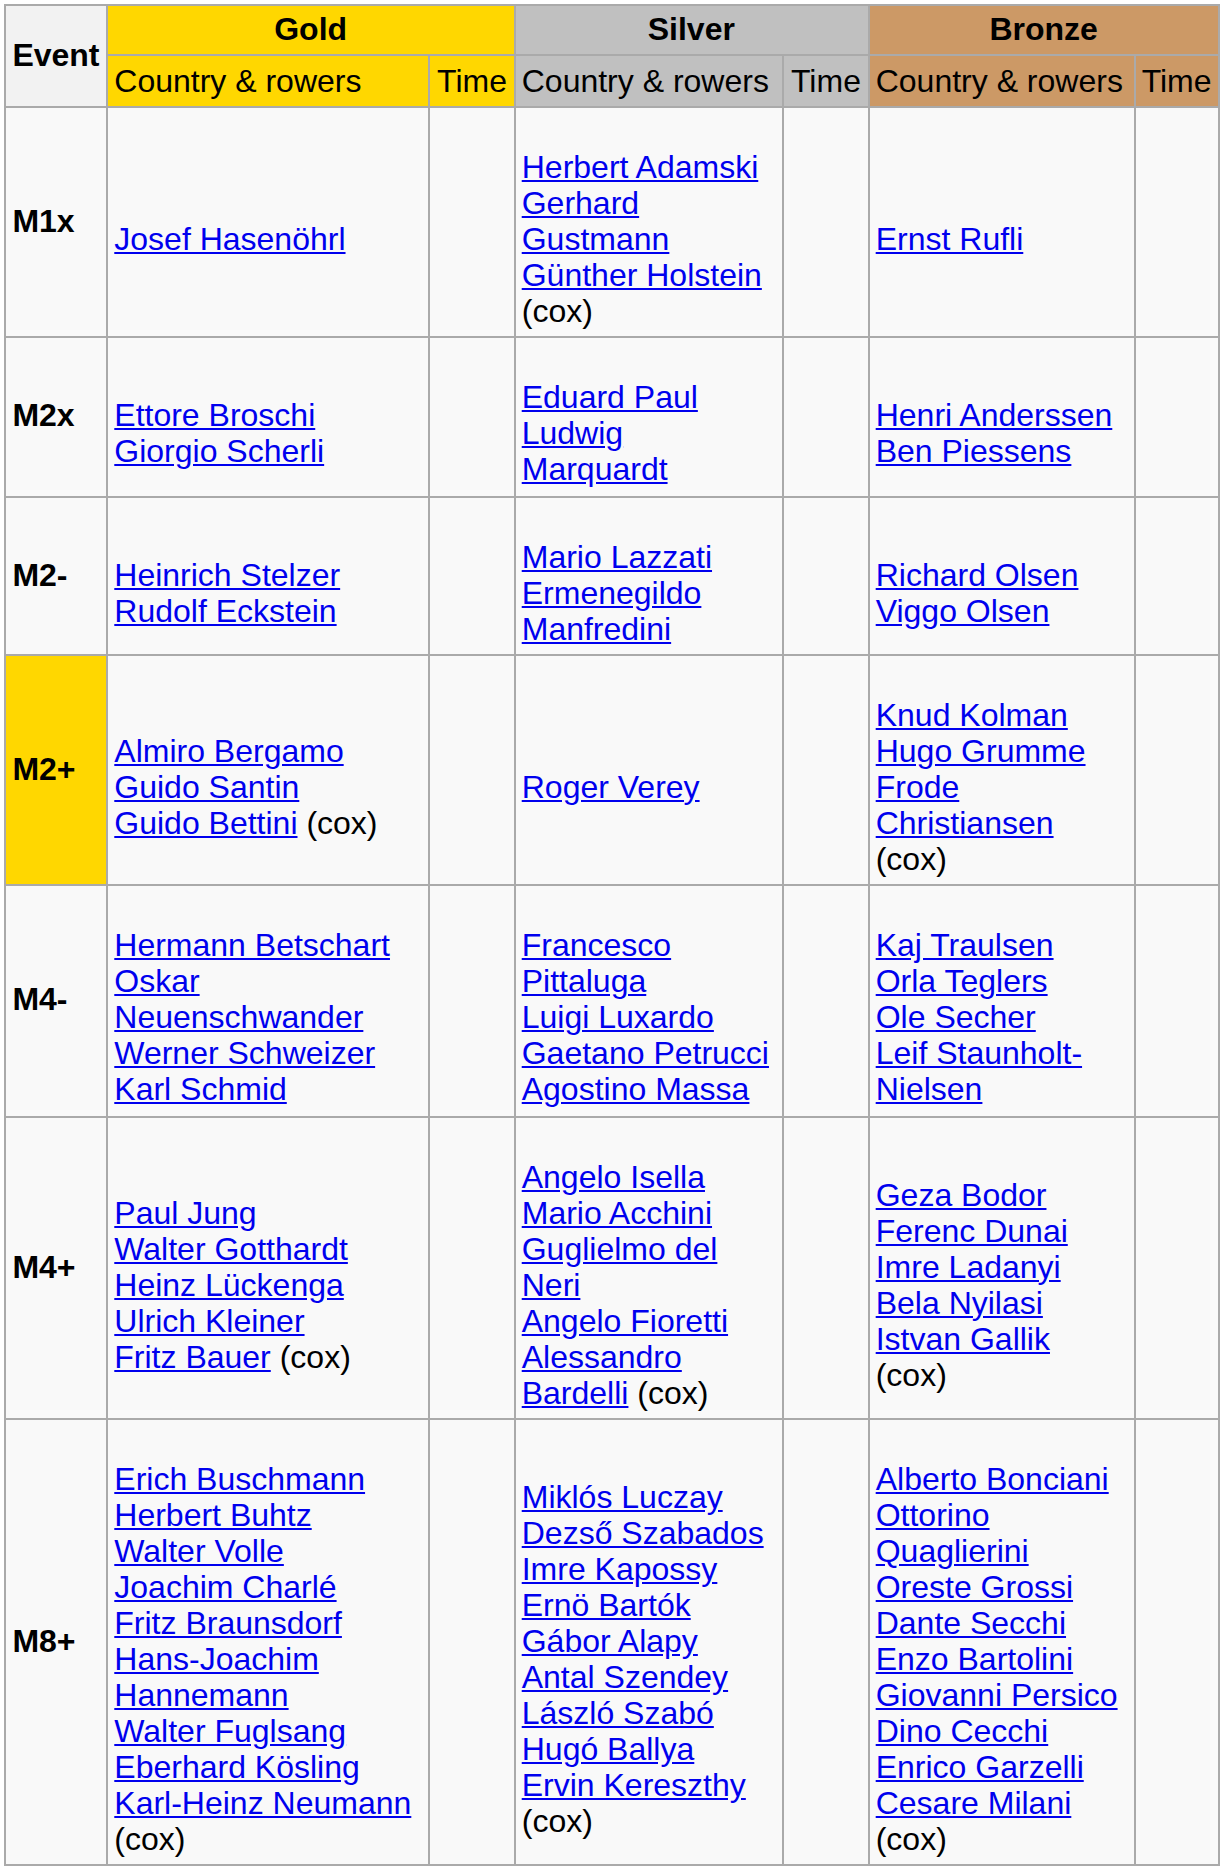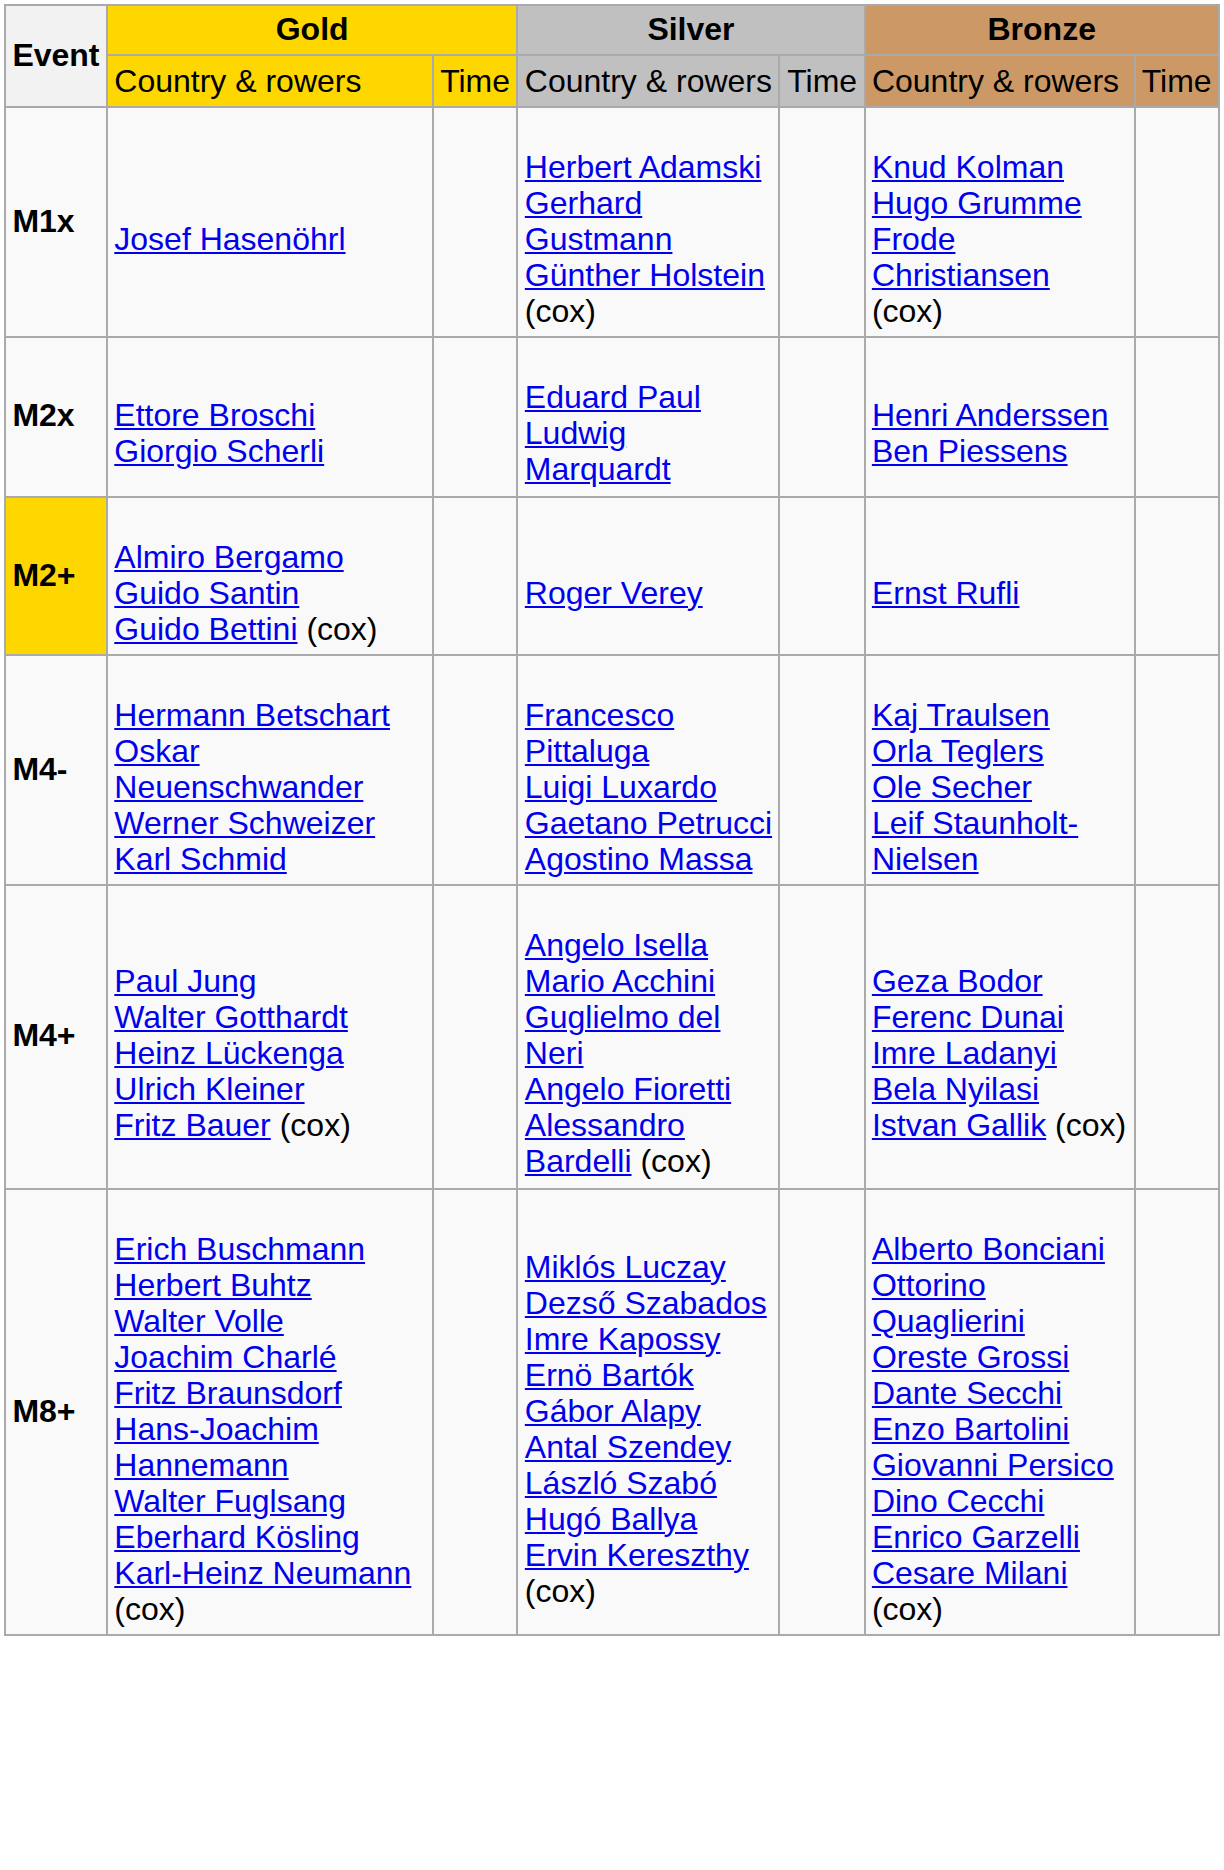 <table class="wikitable">
 <tr>
 <th rowspan="2">Event</th>
 <th colspan="2" style="background:gold;">Gold</th>
 <th colspan="2" style="background:silver;">Silver</th>
 <th colspan="2" style="background:#c96;">Bronze</th>
 </tr>
 <tr>
 <td style="background:gold;">Country & rowers</td>
 <td style="background:gold;">Time</td>
 <td style="background:silver;">Country & rowers</td>
 <td style="background:silver;">Time</td>
 <td style="background:#c96;">Country & rowers</td>
 <td style="background:#c96;">Time</td>
 </tr>
 <tr>
 <td><strong>M1x</strong></td>
 <td> <br> <a href='#'>Josef Hasenöhrl</a></td>
 <td></td>
 <td> <br> <a href='#'>Herbert Adamski</a> <br> <a href='#'>Gerhard Gustmann</a> <br> <a href='#'>Günther Holstein</a> (cox)</td>
 <td></td>
-<td> <br> <a href='#'>Ernst Rufli</a></td>
+<td> <br> <a href='#'>Knud Kolman</a> <br> <a href='#'>Hugo Grumme</a> <br> <a href='#'>Frode Christiansen</a> (cox)</td>
 <td></td>
 </tr>
 <tr>
 <td><strong>M2x</strong></td>
 <td> <br> <a href='#'>Ettore Broschi</a> <br> <a href='#'>Giorgio Scherli</a></td>
 <td></td>
 <td> <br> <a href='#'>Eduard Paul</a> <br> <a href='#'>Ludwig Marquardt</a></td>
 <td></td>
 <td> <br> <a href='#'>Henri Anderssen</a> <br> <a href='#'>Ben Piessens</a></td>
 <td></td>
 </tr>
 <tr>
-<td><strong>M2-</strong></td>
-<td> <br> <a href='#'>Heinrich Stelzer</a> <br> <a href='#'>Rudolf Eckstein</a></td>
-<td></td>
-<td> <br> <a href='#'>Mario Lazzati</a> <br> <a href='#'>Ermenegildo Manfredini</a></td>
-<td></td>
-<td> <br> <a href='#'>Richard Olsen</a> <br> <a href='#'>Viggo Olsen</a></td>
-<td></td>
-</tr>
-<tr>
 <td style="background: gold;"><strong>M2+</strong></td>
 <td> <br> <a href='#'>Almiro Bergamo</a> <br> <a href='#'>Guido Santin</a> <br> <a href='#'>Guido Bettini</a> (cox)</td>
 <td></td>
 <td> <br> <a href='#'>Roger Verey</a></td>
 <td></td>
-<td> <br> <a href='#'>Knud Kolman</a> <br> <a href='#'>Hugo Grumme</a> <br> <a href='#'>Frode Christiansen</a> (cox)</td>
+<td> <br> <a href='#'>Ernst Rufli</a></td>
 <td></td>
 </tr>
 <tr>
 <td><strong>M4-</strong></td>
 <td> <br> <a href='#'>Hermann Betschart</a> <br> <a href='#'>Oskar Neuenschwander</a> <br> <a href='#'>Werner Schweizer</a> <br> <a href='#'>Karl Schmid</a></td>
 <td></td>
 <td> <br> <a href='#'>Francesco Pittaluga</a> <br> <a href='#'>Luigi Luxardo</a> <br> <a href='#'>Gaetano Petrucci</a> <br> <a href='#'>Agostino Massa</a></td>
 <td></td>
 <td> <br> <a href='#'>Kaj Traulsen</a> <br> <a href='#'>Orla Teglers</a> <br> <a href='#'>Ole Secher</a> <br> <a href='#'>Leif Staunholt-Nielsen</a></td>
 <td></td>
 </tr>
 <tr>
 <td><strong>M4+</strong></td>
 <td> <br> <a href='#'>Paul Jung</a> <br> <a href='#'>Walter Gotthardt</a> <br> <a href='#'>Heinz Lückenga</a> <br> <a href='#'>Ulrich Kleiner</a> <br> <a href='#'>Fritz Bauer</a> (cox)</td>
 <td></td>
 <td> <br> <a href='#'>Angelo Isella</a> <br> <a href='#'>Mario Acchini</a> <br> <a href='#'>Guglielmo del Neri</a> <br> <a href='#'>Angelo Fioretti</a> <br> <a href='#'>Alessandro Bardelli</a> (cox)</td>
 <td></td>
 <td> <br> <a href='#'>Geza Bodor</a> <br> <a href='#'>Ferenc Dunai</a> <br> <a href='#'>Imre Ladanyi</a> <br> <a href='#'>Bela Nyilasi</a> <br> <a href='#'>Istvan Gallik</a> (cox)</td>
 <td></td>
 </tr>
 <tr>
 <td><strong>M8+</strong></td>
 <td> <br> <a href='#'>Erich Buschmann</a> <br> <a href='#'>Herbert Buhtz</a> <br> <a href='#'>Walter Volle</a> <br> <a href='#'>Joachim Charlé</a> <br> <a href='#'>Fritz Braunsdorf</a> <br> <a href='#'>Hans-Joachim Hannemann</a> <br> <a href='#'>Walter Fuglsang</a> <br> <a href='#'>Eberhard Kösling</a> <br> <a href='#'>Karl-Heinz Neumann</a> (cox)</td>
 <td></td>
 <td> <br> <a href='#'>Miklós Luczay</a> <br> <a href='#'>Dezső Szabados</a> <br> <a href='#'>Imre Kapossy</a> <br> <a href='#'>Ernö Bartók</a> <br> <a href='#'>Gábor Alapy</a> <br> <a href='#'>Antal Szendey</a> <br> <a href='#'>László Szabó</a> <br> <a href='#'>Hugó Ballya</a> <br> <a href='#'>Ervin Kereszthy</a> (cox)</td>
 <td></td>
 <td> <br> <a href='#'>Alberto Bonciani</a> <br> <a href='#'>Ottorino Quaglierini</a> <br> <a href='#'>Oreste Grossi</a> <br> <a href='#'>Dante Secchi</a> <br> <a href='#'>Enzo Bartolini</a> <br> <a href='#'>Giovanni Persico</a> <br> <a href='#'>Dino Cecchi</a> <br> <a href='#'>Enrico Garzelli</a> <br> <a href='#'>Cesare Milani</a> (cox)</td>
 <td></td>
 </tr>
 </table>
